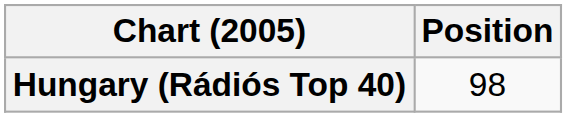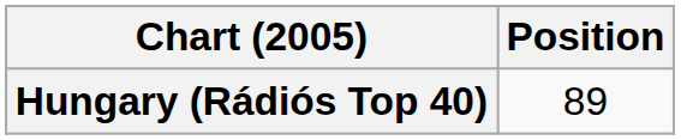 <table class="wikitable plainrowheaders" style="text-align:center">
 <tr>
 <th>Chart (2005)</th>
 <th>Position</th>
 </tr>
 <tr>
 <th scope="row">Hungary (Rádiós Top 40)</th>
-<td>98</td>
+<td>89</td>
 </tr>
 </table>
